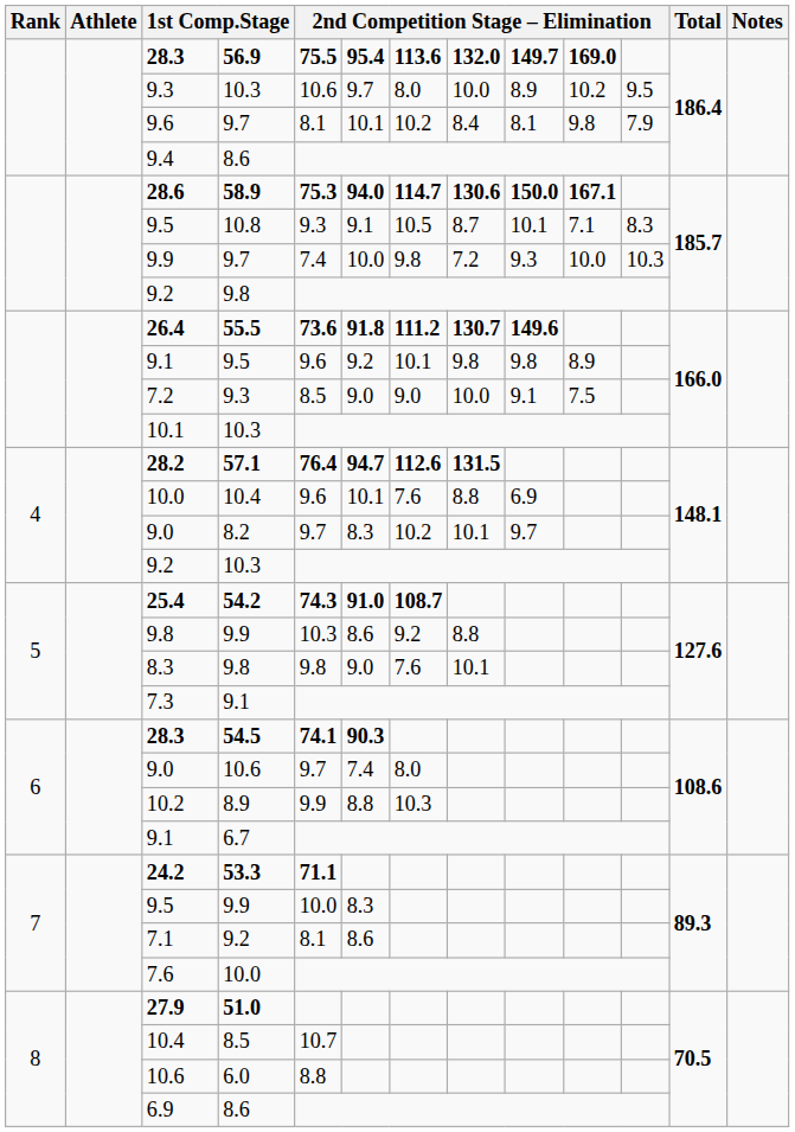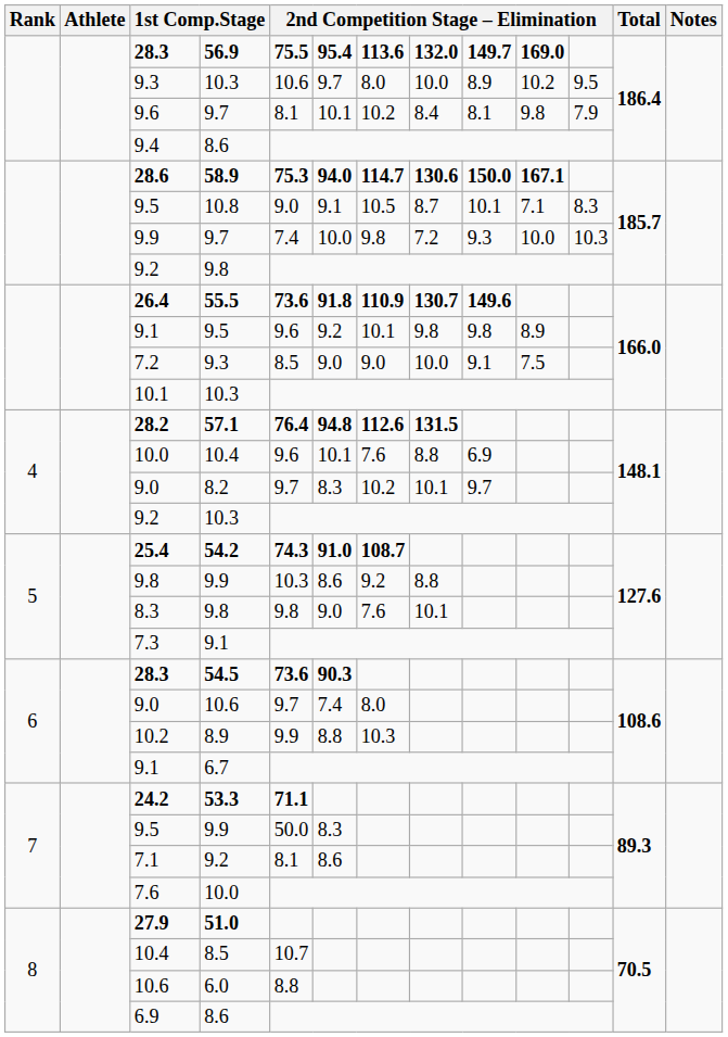 <table class="wikitable">
 <tr>
 <th>Rank</th>
 <th>Athlete</th>
 <th colspan="2">1st Comp.Stage</th>
 <th colspan="7">2nd Competition Stage – Elimination</th>
 <th>Total</th>
 <th>Notes</th>
 </tr>
 <tr>
 <td rowspan="4" align="center"></td>
 <td rowspan="4"></td>
 <td><strong>28.3</strong></td>
 <td><strong>56.9</strong></td>
 <td><strong>75.5</strong></td>
 <td><strong>95.4</strong></td>
 <td><strong>113.6</strong></td>
 <td><strong>132.0</strong></td>
 <td><strong>149.7</strong></td>
 <td><strong>169.0</strong></td>
 <td></td>
 <td rowspan="4"><strong>186.4</strong></td>
 <td rowspan="4"></td>
 </tr>
 <tr>
 <td>9.3</td>
 <td>10.3</td>
 <td>10.6</td>
 <td>9.7</td>
 <td>8.0</td>
 <td>10.0</td>
 <td>8.9</td>
 <td>10.2</td>
 <td>9.5</td>
 </tr>
 <tr>
 <td>9.6</td>
 <td>9.7</td>
 <td>8.1</td>
 <td>10.1</td>
 <td>10.2</td>
 <td>8.4</td>
 <td>8.1</td>
 <td>9.8</td>
 <td>7.9</td>
 </tr>
 <tr>
 <td>9.4</td>
 <td>8.6</td>
 </tr>
 <tr>
 <td rowspan="4" align="center"></td>
 <td rowspan="4"></td>
 <td><strong>28.6</strong></td>
 <td><strong>58.9</strong></td>
 <td><strong>75.3</strong></td>
 <td><strong>94.0</strong></td>
 <td><strong>114.7</strong></td>
 <td><strong>130.6</strong></td>
 <td><strong>150.0</strong></td>
 <td><strong>167.1</strong></td>
 <td></td>
 <td rowspan="4"><strong>185.7</strong></td>
 <td rowspan="4"></td>
 </tr>
 <tr>
 <td>9.5</td>
 <td>10.8</td>
-<td>9.3</td>
+<td>9.0</td>
 <td>9.1</td>
 <td>10.5</td>
 <td>8.7</td>
 <td>10.1</td>
 <td>7.1</td>
 <td>8.3</td>
 </tr>
 <tr>
 <td>9.9</td>
 <td>9.7</td>
 <td>7.4</td>
 <td>10.0</td>
 <td>9.8</td>
 <td>7.2</td>
 <td>9.3</td>
 <td>10.0</td>
 <td>10.3</td>
 </tr>
 <tr>
 <td>9.2</td>
 <td>9.8</td>
 </tr>
 <tr>
 <td rowspan="4" align="center"></td>
 <td rowspan="4"></td>
 <td><strong>26.4</strong></td>
 <td><strong>55.5</strong></td>
 <td><strong>73.6</strong></td>
 <td><strong>91.8</strong></td>
-<td><strong>111.2</strong></td>
+<td><strong>110.9</strong></td>
 <td><strong>130.7</strong></td>
 <td><strong>149.6</strong></td>
 <td></td>
 <td></td>
 <td rowspan="4"><strong>166.0</strong></td>
 <td rowspan="4"></td>
 </tr>
 <tr>
 <td>9.1</td>
 <td>9.5</td>
 <td>9.6</td>
 <td>9.2</td>
 <td>10.1</td>
 <td>9.8</td>
 <td>9.8</td>
 <td>8.9</td>
 <td></td>
 </tr>
 <tr>
 <td>7.2</td>
 <td>9.3</td>
 <td>8.5</td>
 <td>9.0</td>
 <td>9.0</td>
 <td>10.0</td>
 <td>9.1</td>
 <td>7.5</td>
 <td></td>
 </tr>
 <tr>
 <td>10.1</td>
 <td>10.3</td>
 </tr>
 <tr>
 <td rowspan="4" align="center">4</td>
 <td rowspan="4"></td>
 <td><strong>28.2</strong></td>
 <td><strong>57.1</strong></td>
 <td><strong>76.4</strong></td>
-<td><strong>94.7</strong></td>
+<td><strong>94.8</strong></td>
 <td><strong>112.6</strong></td>
 <td><strong>131.5</strong></td>
 <td></td>
 <td></td>
 <td></td>
 <td rowspan="4"><strong>148.1</strong></td>
 <td rowspan="4"></td>
 </tr>
 <tr>
 <td>10.0</td>
 <td>10.4</td>
 <td>9.6</td>
 <td>10.1</td>
 <td>7.6</td>
 <td>8.8</td>
 <td>6.9</td>
 <td></td>
 <td></td>
 </tr>
 <tr>
 <td>9.0</td>
 <td>8.2</td>
 <td>9.7</td>
 <td>8.3</td>
 <td>10.2</td>
 <td>10.1</td>
 <td>9.7</td>
 <td></td>
 <td></td>
 </tr>
 <tr>
 <td>9.2</td>
 <td>10.3</td>
 </tr>
 <tr>
 <td rowspan="4" align="center">5</td>
 <td rowspan="4"></td>
 <td><strong>25.4</strong></td>
 <td><strong>54.2</strong></td>
 <td><strong>74.3</strong></td>
 <td><strong>91.0</strong></td>
 <td><strong>108.7</strong></td>
 <td></td>
 <td></td>
 <td></td>
 <td></td>
 <td rowspan="4"><strong>127.6</strong></td>
 <td rowspan="4"></td>
 </tr>
 <tr>
 <td>9.8</td>
 <td>9.9</td>
 <td>10.3</td>
 <td>8.6</td>
 <td>9.2</td>
 <td>8.8</td>
 <td></td>
 <td></td>
 <td></td>
 </tr>
 <tr>
 <td>8.3</td>
 <td>9.8</td>
 <td>9.8</td>
 <td>9.0</td>
 <td>7.6</td>
 <td>10.1</td>
 <td></td>
 <td></td>
 <td></td>
 </tr>
 <tr>
 <td>7.3</td>
 <td>9.1</td>
 </tr>
 <tr>
 <td rowspan="4" align="center">6</td>
 <td rowspan="4"></td>
 <td><strong>28.3</strong></td>
 <td><strong>54.5</strong></td>
-<td><strong>74.1</strong></td>
+<td><strong>73.6</strong></td>
 <td><strong>90.3</strong></td>
 <td></td>
 <td></td>
 <td></td>
 <td></td>
 <td></td>
 <td rowspan="4"><strong>108.6</strong></td>
 <td rowspan="4"></td>
 </tr>
 <tr>
 <td>9.0</td>
 <td>10.6</td>
 <td>9.7</td>
 <td>7.4</td>
 <td>8.0</td>
 <td></td>
 <td></td>
 <td></td>
 <td></td>
 </tr>
 <tr>
 <td>10.2</td>
 <td>8.9</td>
 <td>9.9</td>
 <td>8.8</td>
 <td>10.3</td>
 <td></td>
 <td></td>
 <td></td>
 <td></td>
 </tr>
 <tr>
 <td>9.1</td>
 <td>6.7</td>
 </tr>
 <tr>
 <td rowspan="4" align="center">7</td>
 <td rowspan="4"></td>
 <td><strong>24.2</strong></td>
 <td><strong>53.3</strong></td>
 <td><strong>71.1</strong></td>
 <td></td>
 <td></td>
 <td></td>
 <td></td>
 <td></td>
 <td></td>
 <td rowspan="4"><strong>89.3</strong></td>
 <td rowspan="4"></td>
 </tr>
 <tr>
 <td>9.5</td>
 <td>9.9</td>
-<td>10.0</td>
+<td>50.0</td>
 <td>8.3</td>
 <td></td>
 <td></td>
 <td></td>
 <td></td>
 <td></td>
 </tr>
 <tr>
 <td>7.1</td>
 <td>9.2</td>
 <td>8.1</td>
 <td>8.6</td>
 <td></td>
 <td></td>
 <td></td>
 <td></td>
 <td></td>
 </tr>
 <tr>
 <td>7.6</td>
 <td>10.0</td>
 </tr>
 <tr>
 <td rowspan="4" align="center">8</td>
 <td rowspan="4"></td>
 <td><strong>27.9</strong></td>
 <td><strong>51.0</strong></td>
 <td></td>
 <td></td>
 <td></td>
 <td></td>
 <td></td>
 <td></td>
 <td></td>
 <td rowspan="4"><strong>70.5</strong></td>
 <td rowspan="4"></td>
 </tr>
 <tr>
 <td>10.4</td>
 <td>8.5</td>
 <td>10.7</td>
 <td></td>
 <td></td>
 <td></td>
 <td></td>
 <td></td>
 <td></td>
 </tr>
 <tr>
 <td>10.6</td>
 <td>6.0</td>
 <td>8.8</td>
 <td></td>
 <td></td>
 <td></td>
 <td></td>
 <td></td>
 <td></td>
 </tr>
 <tr>
 <td>6.9</td>
 <td>8.6</td>
 </tr>
 </table>
